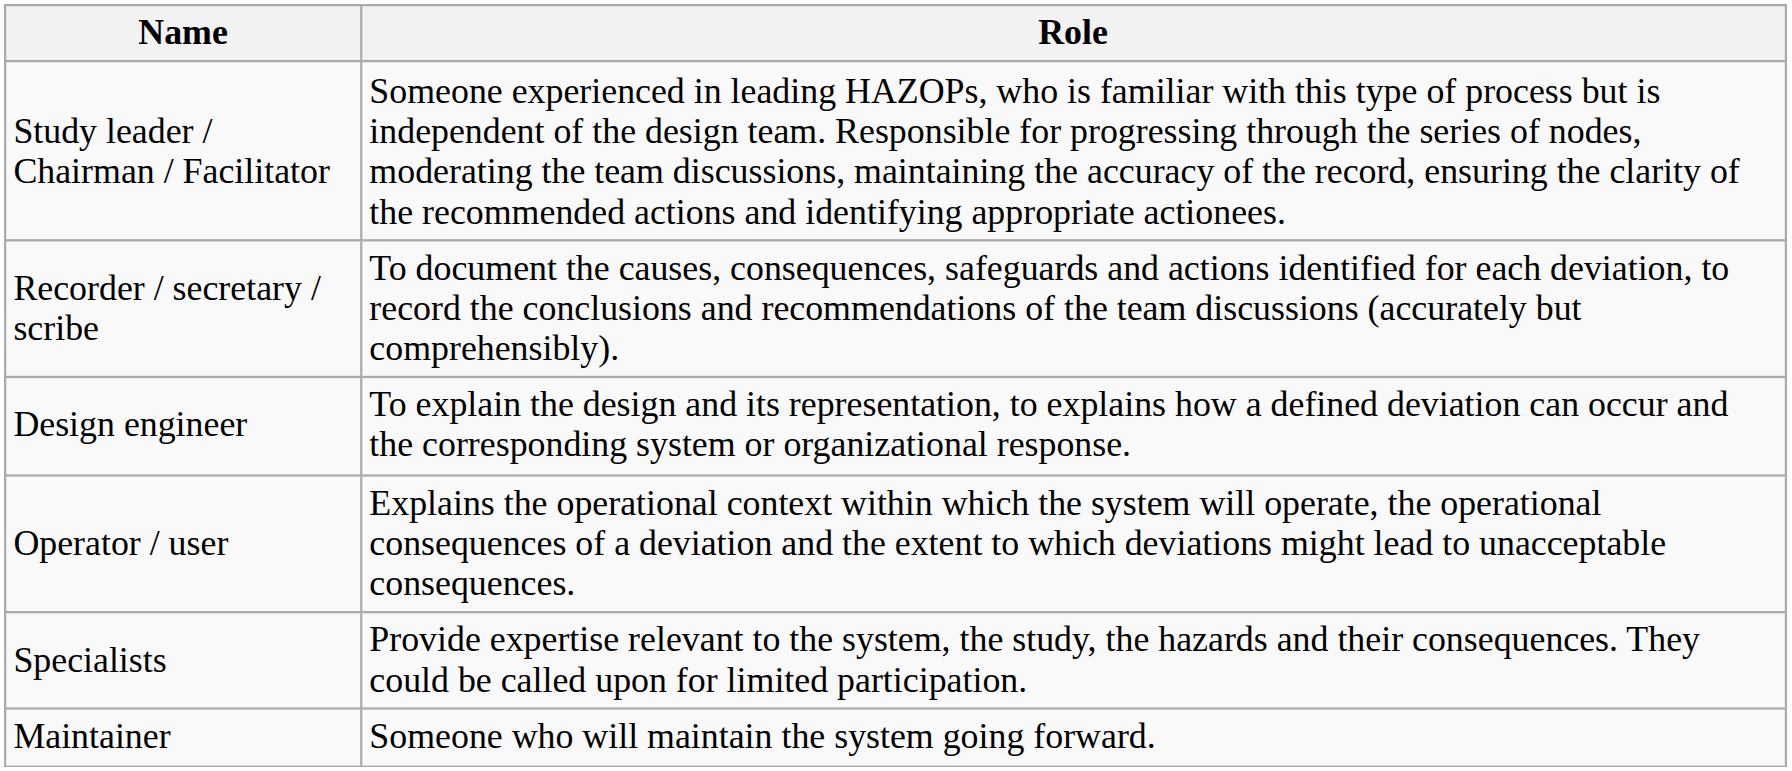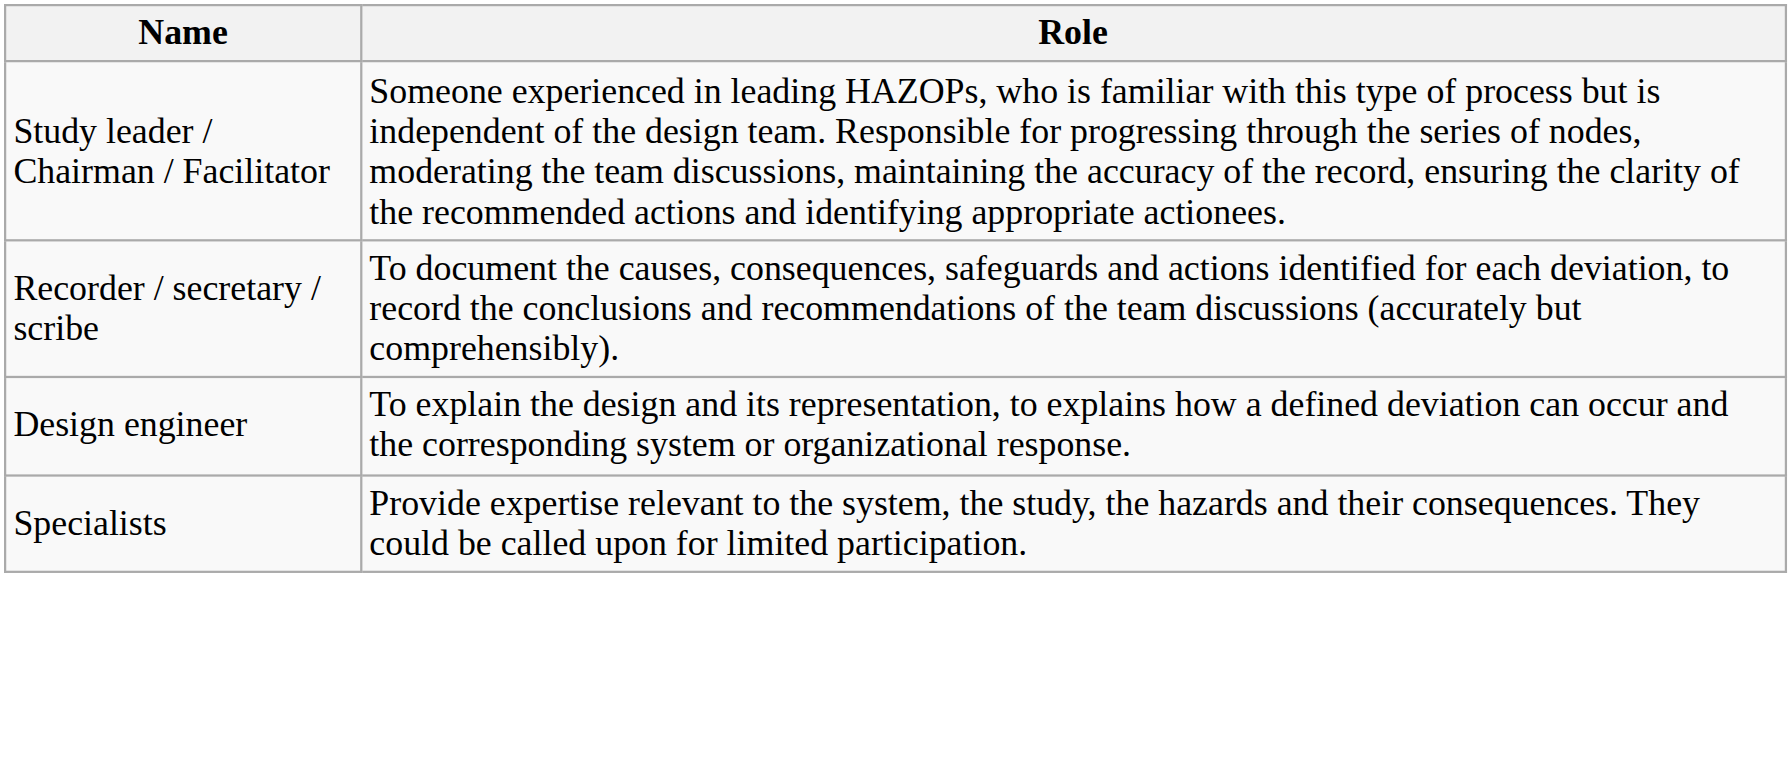 <table class="wikitable" style="width:90%">
 <tr>
 <th width="20%">Name</th>
 <th width="80%">Role</th>
 </tr>
 <tr>
 <td>Study leader / Chairman / Facilitator</td>
 <td>Someone experienced in leading HAZOPs, who is familiar with this type of process but is independent of the design team. Responsible for progressing through the series of nodes, moderating the team discussions, maintaining the accuracy of the record, ensuring the clarity of the recommended actions and identifying appropriate actionees.</td>
 </tr>
 <tr>
 <td>Recorder / secretary / scribe</td>
 <td>To document the causes, consequences, safeguards and actions identified for each deviation, to record the conclusions and recommendations of the team discussions (accurately but comprehensibly).</td>
 </tr>
 <tr>
 <td>Design engineer</td>
 <td>To explain the design and its representation, to explains how a defined deviation can occur and the corresponding system or organizational response.</td>
 </tr>
 <tr>
-<td>Operator / user</td>
-<td>Explains the operational context within which the system will operate, the operational consequences of a deviation and the extent to which deviations might lead to unacceptable consequences.</td>
-</tr>
-<tr>
 <td>Specialists</td>
 <td>Provide expertise relevant to the system, the study, the hazards and their consequences. They could be called upon for limited participation.</td>
 </tr>
-<tr>
-<td>Maintainer</td>
-<td>Someone who will maintain the system going forward.</td>
-</tr>
 </table>
